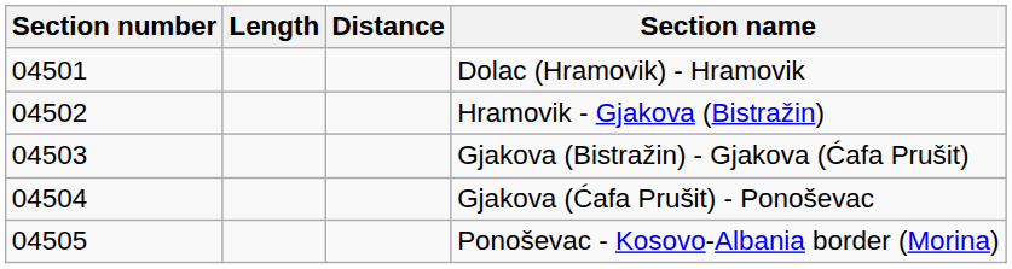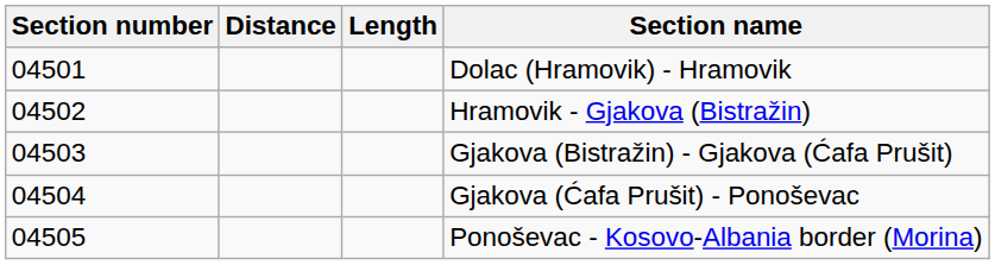 <table class="wikitable">
 <tr>
 <th>Section number</th>
+<th>Distance</th>
 <th>Length</th>
-<th>Distance</th>
 <th>Section name</th>
 </tr>
 <tr>
 <td>04501</td>
 <td></td>
 <td></td>
 <td>Dolac (Hramovik) - Hramovik</td>
 </tr>
 <tr>
 <td>04502</td>
 <td></td>
 <td></td>
 <td>Hramovik - <a href='#'>Gjakova</a> (<a href='#'>Bistražin</a>)</td>
 </tr>
 <tr>
 <td>04503</td>
 <td></td>
 <td></td>
 <td>Gjakova (Bistražin) - Gjakova (Ćafa Prušit)</td>
 </tr>
 <tr>
 <td>04504</td>
 <td></td>
 <td></td>
 <td>Gjakova (Ćafa Prušit) - Ponoševac</td>
 </tr>
 <tr>
 <td>04505</td>
 <td></td>
 <td></td>
 <td>Ponoševac - <a href='#'>Kosovo</a>-<a href='#'>Albania</a> border (<a href='#'>Morina</a>)</td>
 </tr>
 </table>
